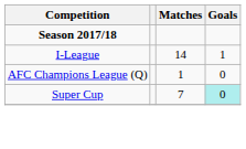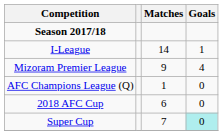 <table class="wikitable" style="font-size:90%; text-align:center;">
 <tr>
 <th>Competition</th>
 <th></th>
 <th>Matches</th>
 <th>Goals</th>
 </tr>
 <tr>
 <td><strong>Season 2017/18</strong></td>
 <td></td>
 <td></td>
 <td></td>
 </tr>
 <tr>
 <td><a href='#'>I-League</a></td>
 <td></td>
 <td>14</td>
 <td>1</td>
 </tr>
 <tr>
+<td><a href='#'>Mizoram Premier League</a></td>
+<td></td>
+<td>9</td>
+<td>4</td>
+</tr>
+<tr>
 <td><a href='#'>AFC Champions League</a> (Q)</td>
 <td></td>
 <td>1</td>
+<td>0</td>
+</tr>
+<tr>
+<td><a href='#'>2018 AFC Cup</a></td>
+<td></td>
+<td>6</td>
 <td>0</td>
 </tr>
 <tr>
 <td><a href='#'>Super Cup</a></td>
 <td></td>
 <td>7</td>
 <td style="background: paleturquoise;">0</td>
 </tr>
 <tr>
 </tr>
 </table>
